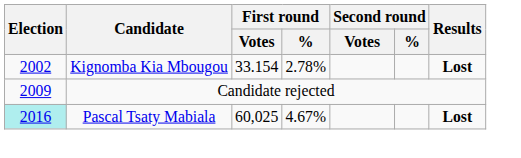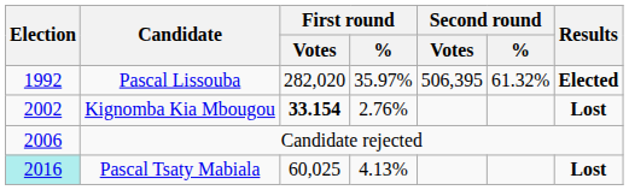 <table class="wikitable" style="text-align:center">
 <tr>
 <th rowspan="2">Election</th>
 <th rowspan=2>Candidate</th>
 <th colspan=2><strong>First round</strong></th>
 <th colspan="2"><strong>Second round</strong></th>
 <th rowspan=2>Results</th>
 </tr>
 <tr>
 <th><strong>Votes</strong></th>
 <th><strong>%</strong></th>
 <th><strong>Votes</strong></th>
 <th><strong>%</strong></th>
 </tr>
 <tr>
+<td><a href='#'>1992</a></td>
+<td><a href='#'>Pascal Lissouba</a></td>
+<td>282,020</td>
+<td>35.97%</td>
+<td>506,395</td>
+<td>61.32%</td>
+<td><strong>Elected</strong> </td>
+</tr>
+<tr>
 <td><a href='#'>2002</a></td>
 <td><a href='#'>Kignomba Kia Mbougou</a></td>
-<td>33.154</td>
-<td>2.78%</td>
+<td><strong>33.154</strong></td>
+<td>2.76%</td>
 <td></td>
 <td></td>
 <td><strong>Lost</strong> </td>
 </tr>
 <tr>
-<td><a href='#'>2009</a></td>
+<td><a href='#'>2006</a></td>
 <td colspan="6">Candidate rejected</td>
 </tr>
 <tr>
 <td style="background: paleturquoise;"><a href='#'>2016</a></td>
 <td><a href='#'>Pascal Tsaty Mabiala</a></td>
 <td>60,025</td>
-<td>4.67%</td>
+<td>4.13%</td>
 <td></td>
 <td></td>
 <td><strong>Lost</strong> </td>
 </tr>
 </table>
